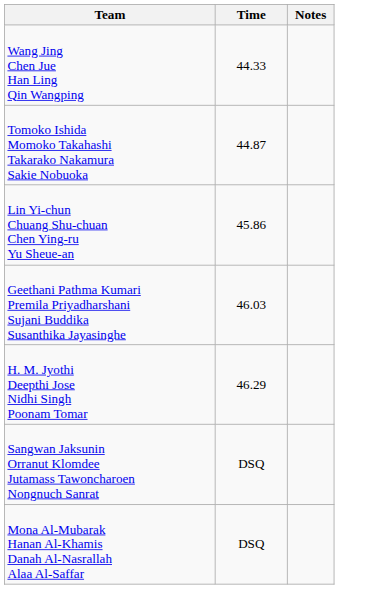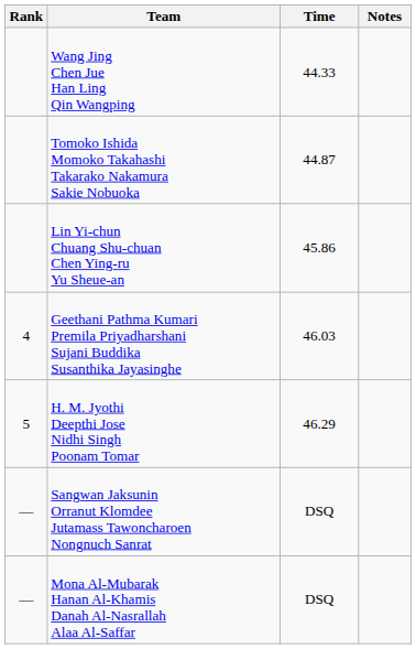 <table class="wikitable" style="text-align:center">
 <tr>
+<th width=40>Rank</th>
 <th width=250>Team</th>
 <th width=80>Time</th>
 <th width=50>Notes</th>
 </tr>
 <tr>
+<td></td>
 <td align=left><br><a href='#'>Wang Jing</a><br><a href='#'>Chen Jue</a><br><a href='#'>Han Ling</a><br><a href='#'>Qin Wangping</a></td>
 <td>44.33</td>
 <td></td>
 </tr>
 <tr>
+<td></td>
 <td align=left><br><a href='#'>Tomoko Ishida</a><br><a href='#'>Momoko Takahashi</a><br><a href='#'>Takarako Nakamura</a><br><a href='#'>Sakie Nobuoka</a></td>
 <td>44.87</td>
 <td></td>
 </tr>
 <tr>
+<td></td>
 <td align=left><br><a href='#'>Lin Yi-chun</a><br><a href='#'>Chuang Shu-chuan</a><br><a href='#'>Chen Ying-ru</a><br><a href='#'>Yu Sheue-an</a></td>
 <td>45.86</td>
 <td></td>
 </tr>
 <tr>
+<td>4</td>
 <td align=left><br><a href='#'>Geethani Pathma Kumari</a><br><a href='#'>Premila Priyadharshani</a><br><a href='#'>Sujani Buddika</a><br><a href='#'>Susanthika Jayasinghe</a></td>
 <td>46.03</td>
 <td></td>
 </tr>
 <tr>
+<td>5</td>
 <td align=left><br><a href='#'>H. M. Jyothi</a><br><a href='#'>Deepthi Jose</a><br><a href='#'>Nidhi Singh</a><br><a href='#'>Poonam Tomar</a></td>
 <td>46.29</td>
 <td></td>
 </tr>
 <tr>
+<td>—</td>
 <td align=left><br><a href='#'>Sangwan Jaksunin</a><br><a href='#'>Orranut Klomdee</a><br><a href='#'>Jutamass Tawoncharoen</a><br><a href='#'>Nongnuch Sanrat</a></td>
 <td>DSQ</td>
 <td></td>
 </tr>
 <tr>
+<td>—</td>
 <td align=left><br><a href='#'>Mona Al-Mubarak</a><br><a href='#'>Hanan Al-Khamis</a><br><a href='#'>Danah Al-Nasrallah</a><br><a href='#'>Alaa Al-Saffar</a></td>
 <td>DSQ</td>
 <td></td>
 </tr>
 </table>
